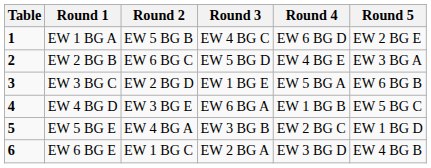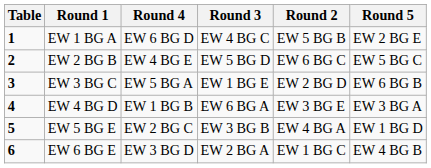 <table class="wikitable">
 <tr>
 <th>Table</th>
 <th>Round 1</th>
+<th>Round 4</th>
+<th>Round 3</th>
 <th>Round 2</th>
-<th>Round 3</th>
-<th>Round 4</th>
 <th>Round 5</th>
 </tr>
 <tr>
 <td><strong>1</strong></td>
 <td>EW 1 BG A</td>
+<td>EW 6 BG D</td>
+<td>EW 4 BG C</td>
 <td>EW 5 BG B</td>
-<td>EW 4 BG C</td>
-<td>EW 6 BG D</td>
 <td>EW 2 BG E</td>
 </tr>
 <tr>
 <td><strong>2</strong></td>
 <td>EW 2 BG B</td>
+<td>EW 4 BG E</td>
+<td>EW 5 BG D</td>
 <td>EW 6 BG C</td>
-<td>EW 5 BG D</td>
-<td>EW 4 BG E</td>
-<td>EW 3 BG A</td>
+<td>EW 5 BG C</td>
 </tr>
 <tr>
 <td><strong>3</strong></td>
 <td>EW 3 BG C</td>
+<td>EW 5 BG A</td>
+<td>EW 1 BG E</td>
 <td>EW 2 BG D</td>
-<td>EW 1 BG E</td>
-<td>EW 5 BG A</td>
 <td>EW 6 BG B</td>
 </tr>
 <tr>
 <td><strong>4</strong></td>
 <td>EW 4 BG D</td>
+<td>EW 1 BG B</td>
+<td>EW 6 BG A</td>
 <td>EW 3 BG E</td>
-<td>EW 6 BG A</td>
-<td>EW 1 BG B</td>
-<td>EW 5 BG C</td>
+<td>EW 3 BG A</td>
 </tr>
 <tr>
 <td><strong>5</strong></td>
 <td>EW 5 BG E</td>
+<td>EW 2 BG C</td>
+<td>EW 3 BG B</td>
 <td>EW 4 BG A</td>
-<td>EW 3 BG B</td>
-<td>EW 2 BG C</td>
 <td>EW 1 BG D</td>
 </tr>
 <tr>
 <td><strong>6</strong></td>
 <td>EW 6 BG E</td>
+<td>EW 3 BG D</td>
+<td>EW 2 BG A</td>
 <td>EW 1 BG C</td>
-<td>EW 2 BG A</td>
-<td>EW 3 BG D</td>
 <td>EW 4 BG B</td>
 </tr>
 </table>
